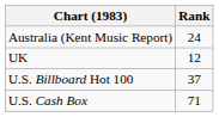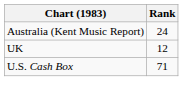 <table class="wikitable sortable">
 <tr>
 <th align="left">Chart (1983)</th>
 <th style="text-align:center;">Rank</th>
 </tr>
 <tr>
 <td>Australia (Kent Music Report)</td>
 <td style="text-align:center;">24</td>
 </tr>
 <tr>
 <td>UK</td>
 <td style="text-align:center;">12</td>
 </tr>
 <tr>
-<td>U.S. <em>Billboard</em> Hot 100</td>
-<td style="text-align:center;">37</td>
-</tr>
-<tr>
 <td>U.S. <em>Cash Box</em></td>
 <td style="text-align:center;">71</td>
 </tr>
 </table>
